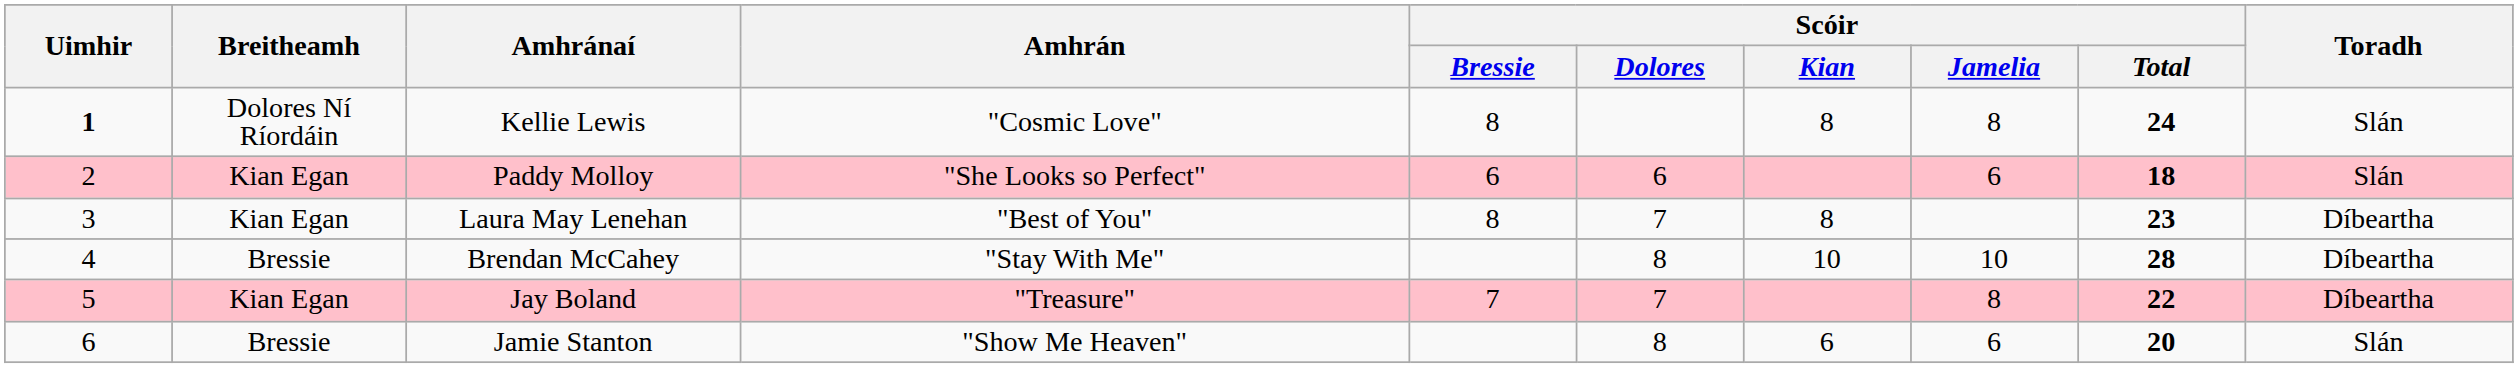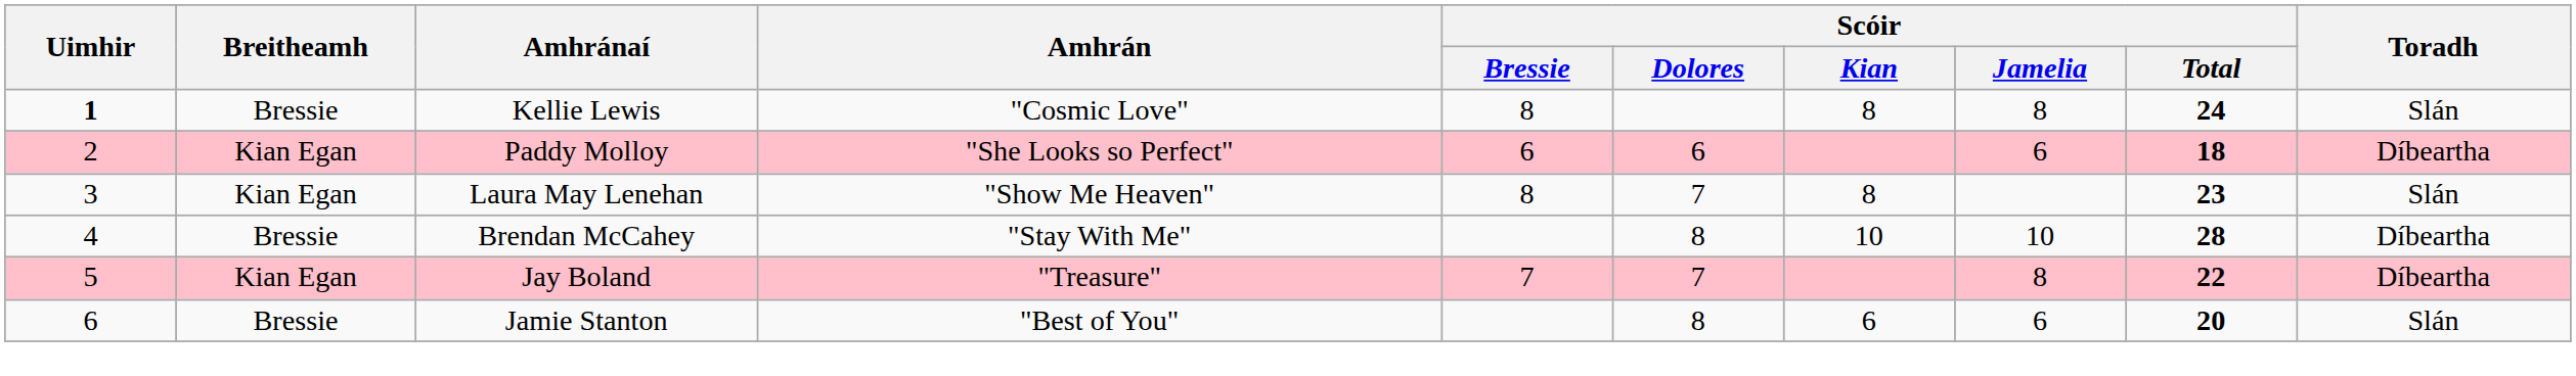 <table class="wikitable" style="text-align:center; line-height:16px; width:90%;">
 <tr>
 <th scope="col" rowspan="2" width="05%">Uimhir</th>
 <th scope="col" rowspan="2" width="7%">Breitheamh</th>
 <th scope="col" rowspan="2" width="10%">Amhránaí</th>
 <th scope="col" rowspan="2" width="20%">Amhrán</th>
 <th scope="col" colspan="5" width="10%">Scóir</th>
 <th scope="col" rowspan="2" width="8%">Toradh</th>
 </tr>
 <tr>
 <th width="5%"><em><a href='#'>Bressie</a></em></th>
 <th width="5%"><em><a href='#'>Dolores</a></em></th>
 <th width="5%"><em><a href='#'>Kian</a></em></th>
 <th width="5%"><em><a href='#'>Jamelia</a></em></th>
 <th width="5%"><em>Total</em></th>
 </tr>
 <tr>
 <td><strong>1</strong></td>
-<td>Dolores Ní Ríordáin</td>
+<td>Bressie</td>
 <td>Kellie Lewis</td>
 <td>"Cosmic Love"</td>
 <td>8</td>
 <td></td>
 <td>8</td>
 <td>8</td>
 <td><strong>24</strong></td>
 <td>Slán</td>
 </tr>
 <tr style="background:pink;">
 <td>2</td>
 <td>Kian Egan</td>
 <td>Paddy Molloy</td>
 <td>"She Looks so Perfect"</td>
 <td>6</td>
 <td>6</td>
 <td></td>
 <td>6</td>
 <td><strong>18</strong></td>
-<td>Slán</td>
+<td>Díbeartha</td>
 </tr>
 <tr>
 <td>3</td>
 <td>Kian Egan</td>
 <td>Laura May Lenehan</td>
-<td>"Best of You"</td>
+<td>"Show Me Heaven"</td>
 <td>8</td>
 <td>7</td>
 <td>8</td>
 <td></td>
 <td><strong>23</strong></td>
-<td>Díbeartha</td>
+<td>Slán</td>
 </tr>
 <tr>
 <td>4</td>
 <td>Bressie</td>
 <td>Brendan McCahey</td>
 <td>"Stay With Me"</td>
 <td></td>
 <td>8</td>
 <td>10</td>
 <td>10</td>
 <td><strong>28</strong></td>
 <td>Díbeartha</td>
 </tr>
 <tr style="background:pink;">
 <td>5</td>
 <td>Kian Egan</td>
 <td>Jay Boland</td>
 <td>"Treasure"</td>
 <td>7</td>
 <td>7</td>
 <td></td>
 <td>8</td>
 <td><strong>22</strong></td>
 <td>Díbeartha</td>
 </tr>
 <tr>
 <td>6</td>
 <td>Bressie</td>
 <td>Jamie Stanton</td>
-<td>"Show Me Heaven"</td>
+<td>"Best of You"</td>
 <td></td>
 <td>8</td>
 <td>6</td>
 <td>6</td>
 <td><strong>20</strong></td>
 <td>Slán</td>
 </tr>
 </table>
